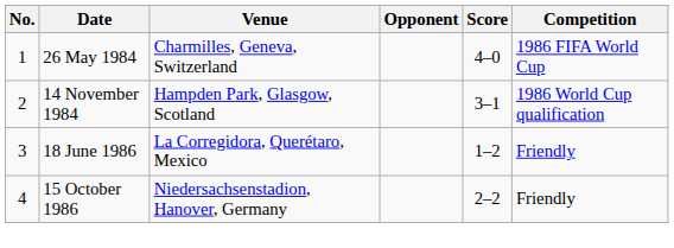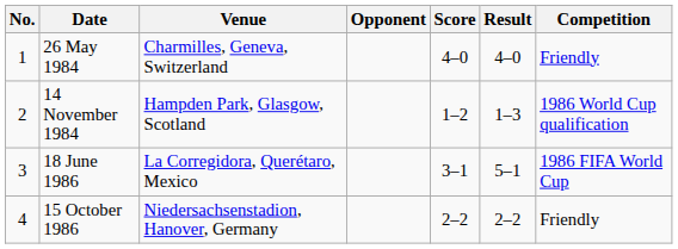 <table class="wikitable sortable">
 <tr>
 <th scope="col">No.</th>
 <th scope="col">Date</th>
 <th scope="col">Venue</th>
 <th scope="col">Opponent</th>
 <th scope="col">Score</th>
+<th scope="col">Result</th>
 <th scope="col">Competition</th>
 </tr>
 <tr>
 <td align="center">1</td>
 <td>26 May 1984</td>
 <td><a href='#'>Charmilles</a>, <a href='#'>Geneva</a>, Switzerland</td>
 <td></td>
 <td align="center">4–0</td>
-<td><a href='#'>1986 FIFA World Cup</a></td>
+<td align="center">4–0</td>
+<td><a href='#'>Friendly</a></td>
 </tr>
 <tr>
 <td align="center">2</td>
 <td>14 November 1984</td>
 <td><a href='#'>Hampden Park</a>, <a href='#'>Glasgow</a>, Scotland</td>
 <td></td>
-<td align="center">3–1</td>
+<td align="center">1–2</td>
+<td align="center">1–3</td>
 <td><a href='#'>1986 World Cup qualification</a></td>
 </tr>
 <tr>
 <td align="center">3</td>
 <td>18 June 1986</td>
 <td><a href='#'>La Corregidora</a>, <a href='#'>Querétaro</a>, Mexico</td>
 <td></td>
-<td align="center">1–2</td>
-<td><a href='#'>Friendly</a></td>
+<td align="center">3–1</td>
+<td align="center">5–1</td>
+<td><a href='#'>1986 FIFA World Cup</a></td>
 </tr>
 <tr>
 <td align="center">4</td>
 <td>15 October 1986</td>
 <td><a href='#'>Niedersachsenstadion</a>, <a href='#'>Hanover</a>, Germany</td>
 <td></td>
 <td align="center">2–2</td>
+<td align="center">2–2</td>
 <td>Friendly</td>
 </tr>
 </table>
